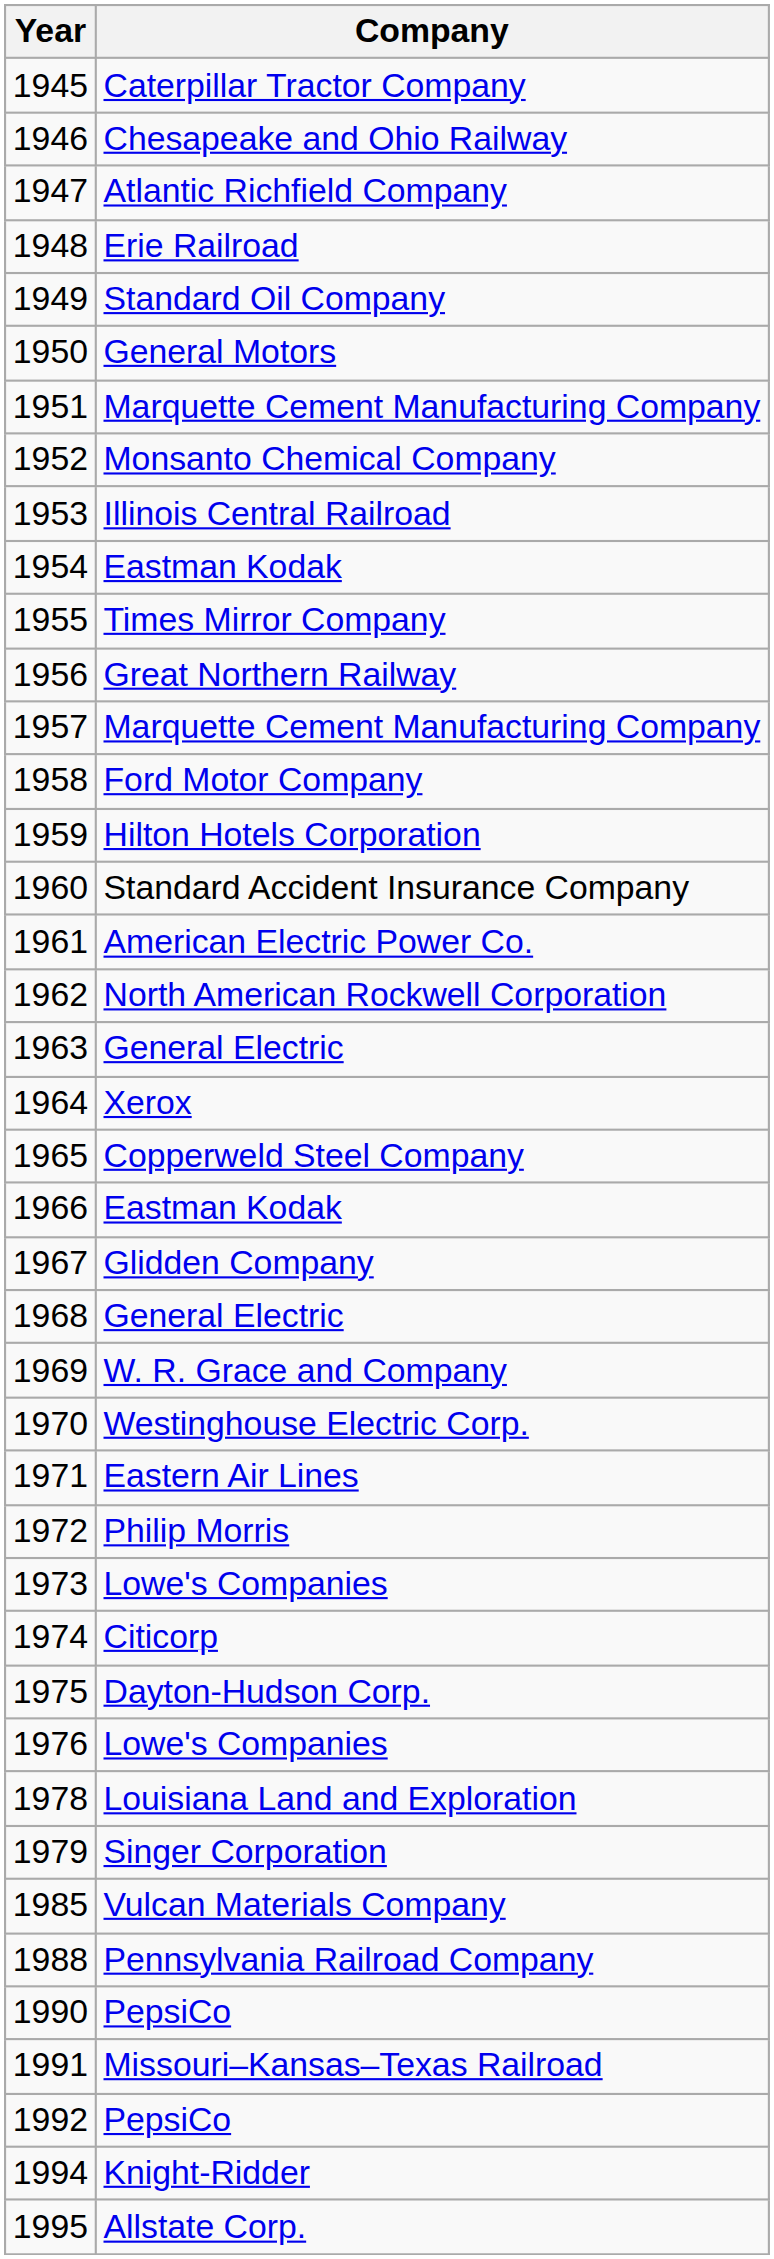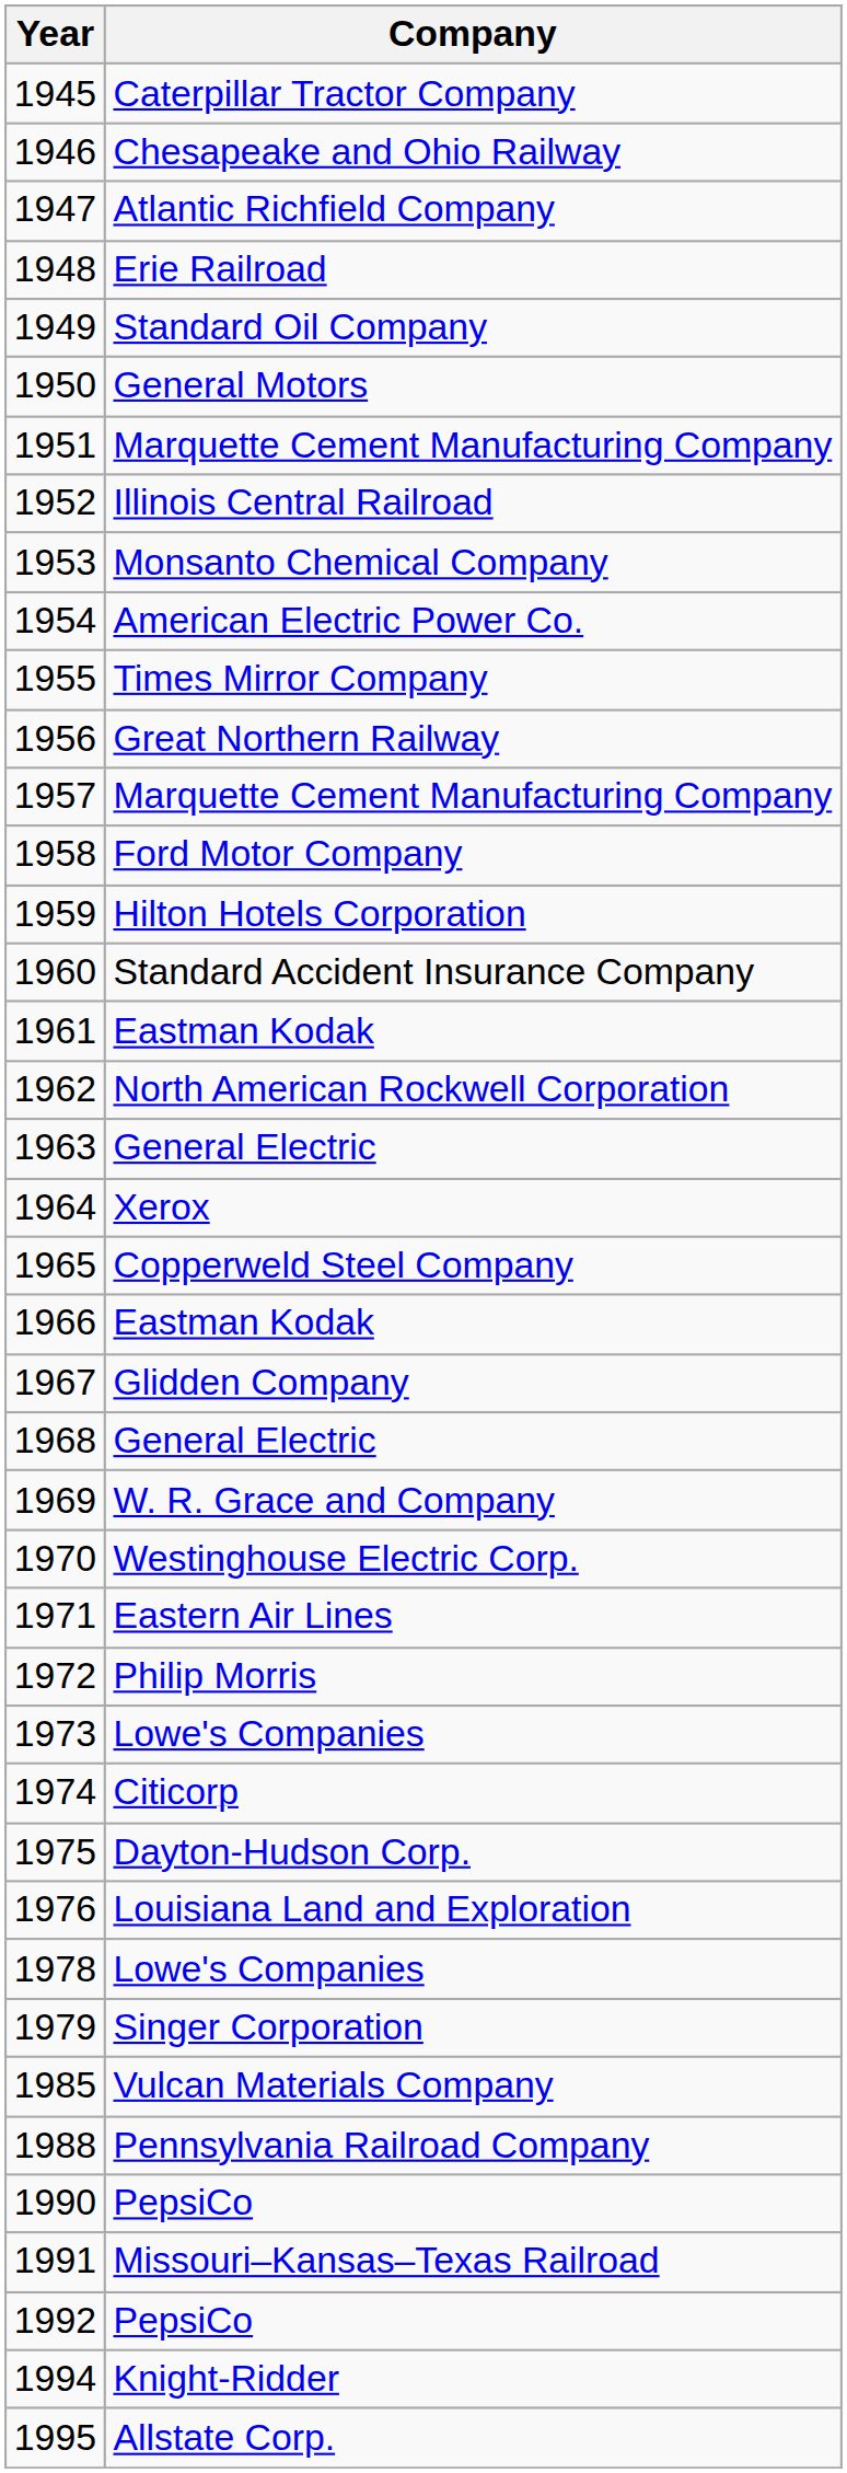 <table class="wikitable">
 <tr>
 <th>Year</th>
 <th>Company</th>
 </tr>
 <tr>
 <td>1945</td>
 <td><a href='#'>Caterpillar Tractor Company</a></td>
 </tr>
 <tr>
 <td>1946</td>
 <td><a href='#'>Chesapeake and Ohio Railway</a></td>
 </tr>
 <tr>
 <td>1947</td>
 <td><a href='#'>Atlantic Richfield Company</a></td>
 </tr>
 <tr>
 <td>1948</td>
 <td><a href='#'>Erie Railroad</a></td>
 </tr>
 <tr>
 <td>1949</td>
 <td><a href='#'>Standard Oil Company</a></td>
 </tr>
 <tr>
 <td>1950</td>
 <td><a href='#'>General Motors</a></td>
 </tr>
 <tr>
 <td>1951</td>
 <td><a href='#'>Marquette Cement Manufacturing Company</a></td>
 </tr>
 <tr>
 <td>1952</td>
+<td><a href='#'>Illinois Central Railroad</a></td>
+</tr>
+<tr>
+<td>1953</td>
 <td><a href='#'>Monsanto Chemical Company</a></td>
 </tr>
 <tr>
-<td>1953</td>
-<td><a href='#'>Illinois Central Railroad</a></td>
-</tr>
-<tr>
 <td>1954</td>
-<td><a href='#'>Eastman Kodak</a></td>
+<td><a href='#'>American Electric Power Co.</a></td>
 </tr>
 <tr>
 <td>1955</td>
 <td><a href='#'>Times Mirror Company</a></td>
 </tr>
 <tr>
 <td>1956</td>
 <td><a href='#'>Great Northern Railway</a></td>
 </tr>
 <tr>
 <td>1957</td>
 <td><a href='#'>Marquette Cement Manufacturing Company</a></td>
 </tr>
 <tr>
 <td>1958</td>
 <td><a href='#'>Ford Motor Company</a></td>
 </tr>
 <tr>
 <td>1959</td>
 <td><a href='#'>Hilton Hotels Corporation</a></td>
 </tr>
 <tr>
 <td>1960</td>
 <td>Standard Accident Insurance Company</td>
 </tr>
 <tr>
 <td>1961</td>
-<td><a href='#'>American Electric Power Co.</a></td>
+<td><a href='#'>Eastman Kodak</a></td>
 </tr>
 <tr>
 <td>1962</td>
 <td><a href='#'>North American Rockwell Corporation</a></td>
 </tr>
 <tr>
 <td>1963</td>
 <td><a href='#'>General Electric</a></td>
 </tr>
 <tr>
 <td>1964</td>
 <td><a href='#'>Xerox</a></td>
 </tr>
 <tr>
 <td>1965</td>
 <td><a href='#'>Copperweld Steel Company</a></td>
 </tr>
 <tr>
 <td>1966</td>
 <td><a href='#'>Eastman Kodak</a></td>
 </tr>
 <tr>
 <td>1967</td>
 <td><a href='#'>Glidden Company</a></td>
 </tr>
 <tr>
 <td>1968</td>
 <td><a href='#'>General Electric</a></td>
 </tr>
 <tr>
 <td>1969</td>
 <td><a href='#'>W. R. Grace and Company</a></td>
 </tr>
 <tr>
 <td>1970</td>
 <td><a href='#'>Westinghouse Electric Corp.</a></td>
 </tr>
 <tr>
 <td>1971</td>
 <td><a href='#'>Eastern Air Lines</a></td>
 </tr>
 <tr>
 <td>1972</td>
 <td><a href='#'>Philip Morris</a></td>
 </tr>
 <tr>
 <td>1973</td>
 <td><a href='#'>Lowe's Companies</a></td>
 </tr>
 <tr>
 <td>1974</td>
 <td><a href='#'>Citicorp</a></td>
 </tr>
 <tr>
 <td>1975</td>
 <td><a href='#'>Dayton-Hudson Corp.</a></td>
 </tr>
 <tr>
 <td>1976</td>
-<td><a href='#'>Lowe's Companies</a></td>
+<td><a href='#'>Louisiana Land and Exploration</a></td>
 </tr>
 <tr>
 <td>1978</td>
-<td><a href='#'>Louisiana Land and Exploration</a></td>
+<td><a href='#'>Lowe's Companies</a></td>
 </tr>
 <tr>
 <td>1979</td>
 <td><a href='#'>Singer Corporation</a></td>
 </tr>
 <tr>
 <td>1985</td>
 <td><a href='#'>Vulcan Materials Company</a></td>
 </tr>
 <tr>
 <td>1988</td>
 <td><a href='#'>Pennsylvania Railroad Company</a></td>
 </tr>
 <tr>
 <td>1990</td>
 <td><a href='#'>PepsiCo</a></td>
 </tr>
 <tr>
 <td>1991</td>
 <td><a href='#'>Missouri–Kansas–Texas Railroad</a></td>
 </tr>
 <tr>
 <td>1992</td>
 <td><a href='#'>PepsiCo</a></td>
 </tr>
 <tr>
 <td>1994</td>
 <td><a href='#'>Knight-Ridder</a></td>
 </tr>
 <tr>
 <td>1995</td>
 <td><a href='#'>Allstate Corp.</a></td>
 </tr>
 </table>
